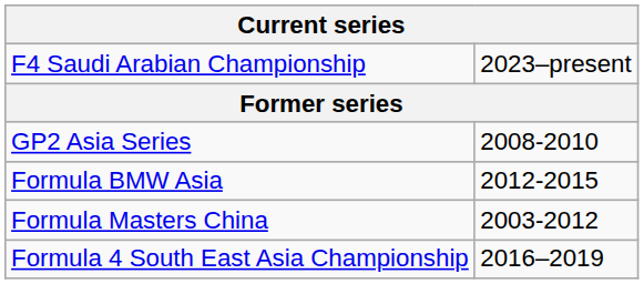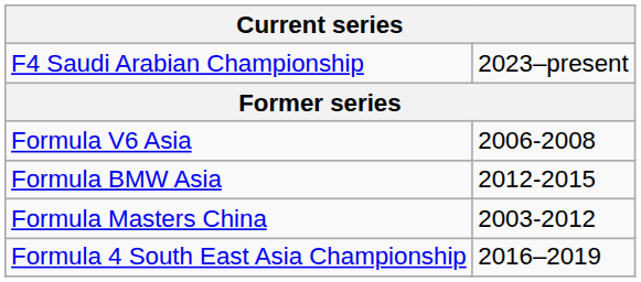 <table class="wikitable" border="1" style="font-size:85%;">
 <tr>
 <th colspan=2>Current series</th>
 </tr>
 <tr>
 <td><a href='#'>F4 Saudi Arabian Championship</a></td>
 <td>2023–present</td>
 </tr>
 <tr>
 <th colspan=2>Former series</th>
 </tr>
 <tr>
-<td><a href='#'>GP2 Asia Series</a></td>
-<td>2008-2010</td>
+<td><a href='#'>Formula V6 Asia</a></td>
+<td>2006-2008</td>
 </tr>
 <tr>
 <td><a href='#'>Formula BMW Asia</a></td>
 <td>2012-2015</td>
 </tr>
 <tr>
 <td><a href='#'>Formula Masters China</a></td>
 <td>2003-2012</td>
 </tr>
 <tr>
 <td><a href='#'>Formula 4 South East Asia Championship</a></td>
 <td>2016–2019</td>
 </tr>
 </table>
